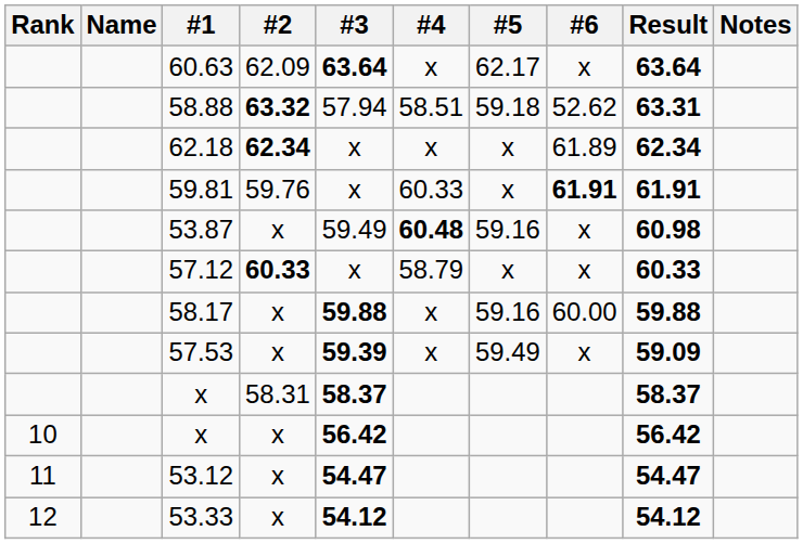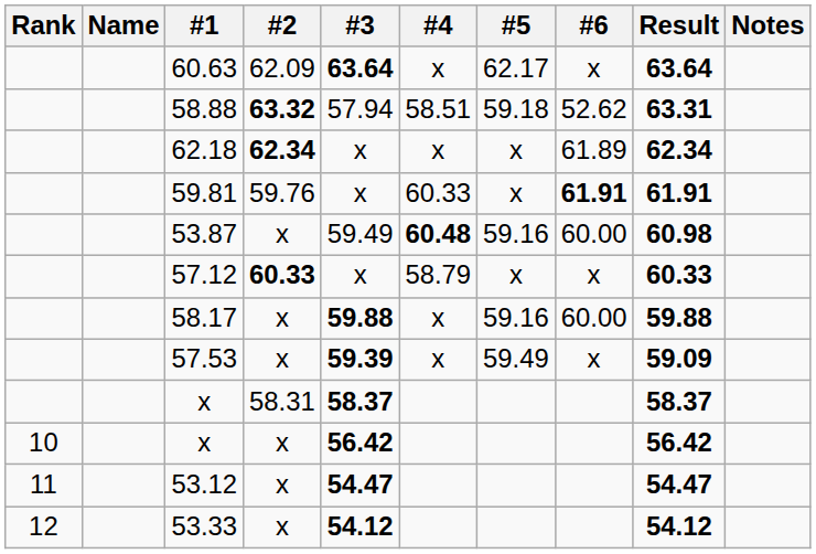 <table class="wikitable sortable" style="text-align:center">
 <tr>
 <th>Rank</th>
 <th>Name</th>
 <th>#1</th>
 <th>#2</th>
 <th>#3</th>
 <th>#4</th>
 <th>#5</th>
 <th>#6</th>
 <th>Result</th>
 <th>Notes</th>
 </tr>
 <tr>
 <td></td>
 <td align="left"></td>
 <td>60.63</td>
 <td>62.09</td>
 <td><strong>63.64</strong></td>
 <td>x</td>
 <td>62.17</td>
 <td>x</td>
 <td><strong>63.64</strong></td>
 <td></td>
 </tr>
 <tr>
 <td></td>
 <td align="left"></td>
 <td>58.88</td>
 <td><strong>63.32</strong></td>
 <td>57.94</td>
 <td>58.51</td>
 <td>59.18</td>
 <td>52.62</td>
 <td><strong>63.31</strong></td>
 <td></td>
 </tr>
 <tr>
 <td></td>
 <td align="left"></td>
 <td>62.18</td>
 <td><strong>62.34</strong></td>
 <td>x</td>
 <td>x</td>
 <td>x</td>
 <td>61.89</td>
 <td><strong>62.34</strong></td>
 <td></td>
 </tr>
 <tr>
 <td></td>
 <td align="left"></td>
 <td>59.81</td>
 <td>59.76</td>
 <td>x</td>
 <td>60.33</td>
 <td>x</td>
 <td><strong>61.91</strong></td>
 <td><strong>61.91</strong></td>
 <td></td>
 </tr>
 <tr>
 <td></td>
 <td align="left"></td>
 <td>53.87</td>
 <td>x</td>
 <td>59.49</td>
 <td><strong>60.48</strong></td>
 <td>59.16</td>
-<td>x</td>
+<td>60.00</td>
 <td><strong>60.98</strong></td>
 <td></td>
 </tr>
 <tr>
 <td></td>
 <td align="left"></td>
 <td>57.12</td>
 <td><strong>60.33</strong></td>
 <td>x</td>
 <td>58.79</td>
 <td>x</td>
 <td>x</td>
 <td><strong>60.33</strong></td>
 <td></td>
 </tr>
 <tr>
 <td></td>
 <td align="left"></td>
 <td>58.17</td>
 <td>x</td>
 <td><strong>59.88</strong></td>
 <td>x</td>
 <td>59.16</td>
 <td>60.00</td>
 <td><strong>59.88</strong></td>
 <td></td>
 </tr>
 <tr>
 <td></td>
 <td align="left"></td>
 <td>57.53</td>
 <td>x</td>
 <td><strong>59.39</strong></td>
 <td>x</td>
 <td>59.49</td>
 <td>x</td>
 <td><strong>59.09</strong></td>
 <td></td>
 </tr>
 <tr>
 <td></td>
 <td align="left"></td>
 <td>x</td>
 <td>58.31</td>
 <td><strong>58.37</strong></td>
 <td></td>
 <td></td>
 <td></td>
 <td><strong>58.37</strong></td>
 <td></td>
 </tr>
 <tr>
 <td>10</td>
 <td align="left"></td>
 <td>x</td>
 <td>x</td>
 <td><strong>56.42</strong></td>
 <td></td>
 <td></td>
 <td></td>
 <td><strong>56.42</strong></td>
 <td></td>
 </tr>
 <tr>
 <td>11</td>
 <td align="left"></td>
 <td>53.12</td>
 <td>x</td>
 <td><strong>54.47</strong></td>
 <td></td>
 <td></td>
 <td></td>
 <td><strong>54.47</strong></td>
 <td></td>
 </tr>
 <tr>
 <td>12</td>
 <td align="left"></td>
 <td>53.33</td>
 <td>x</td>
 <td><strong>54.12</strong></td>
 <td></td>
 <td></td>
 <td></td>
 <td><strong>54.12</strong></td>
 <td></td>
 </tr>
 </table>
